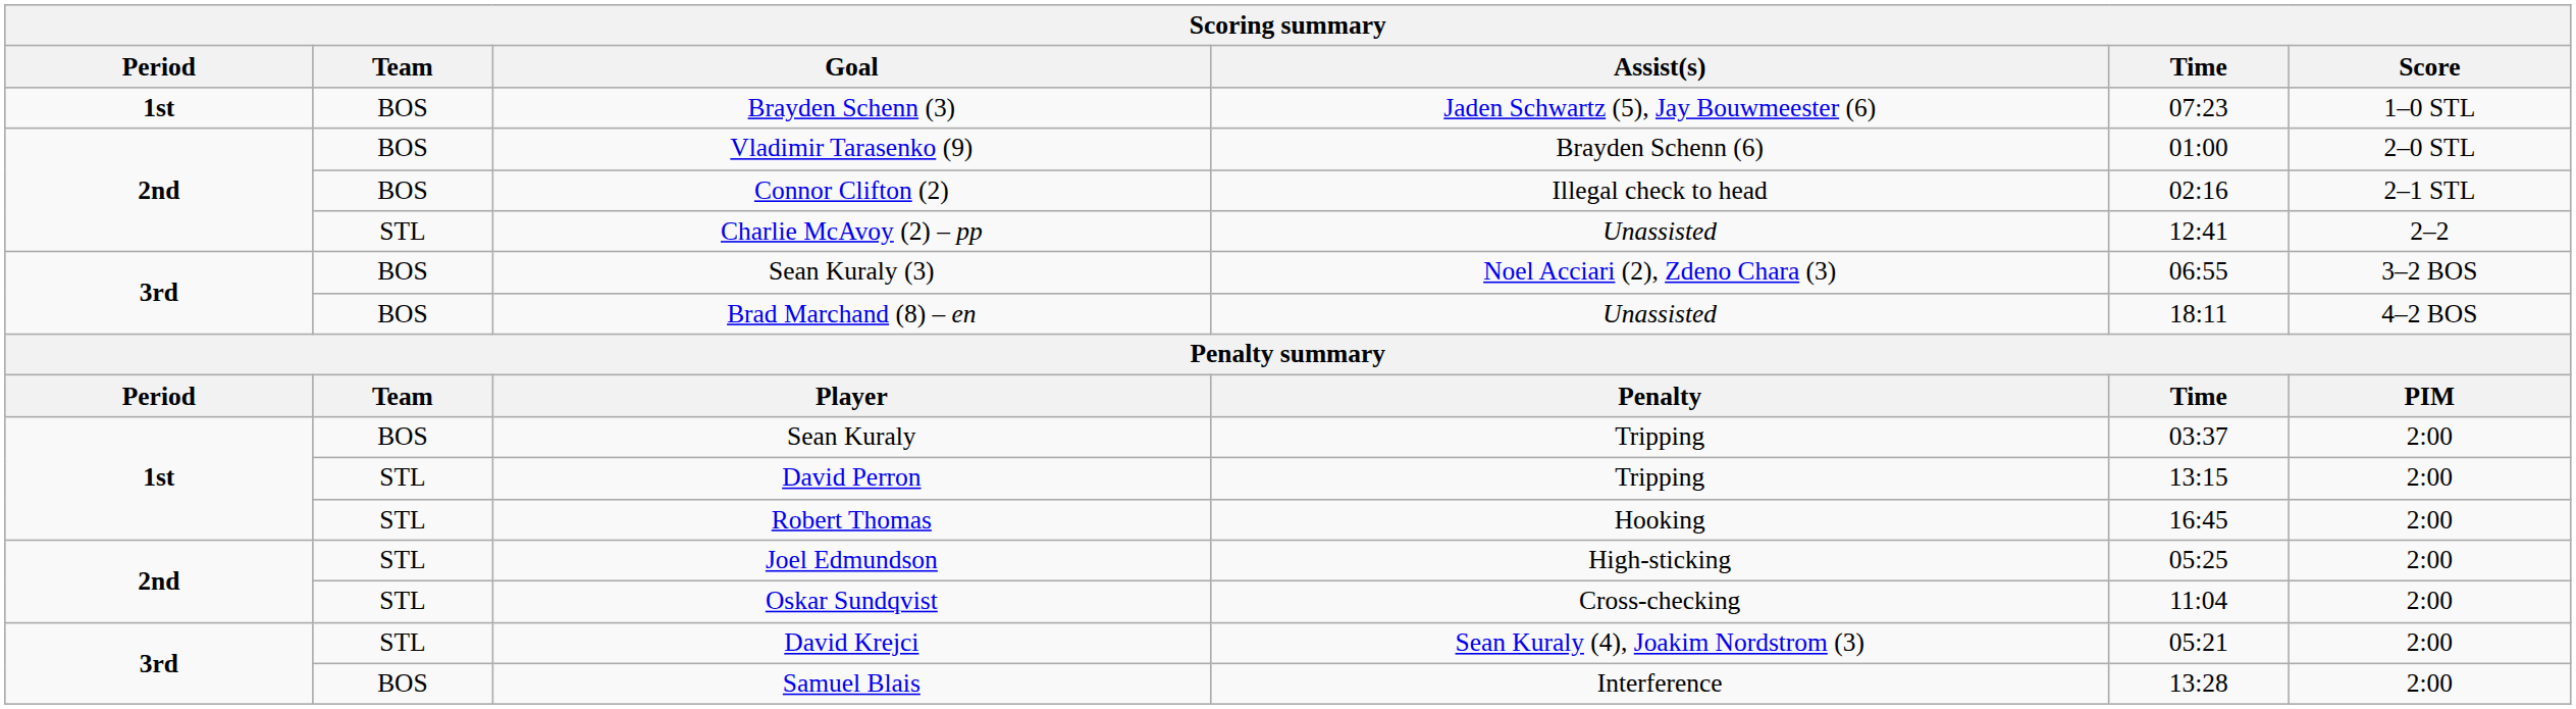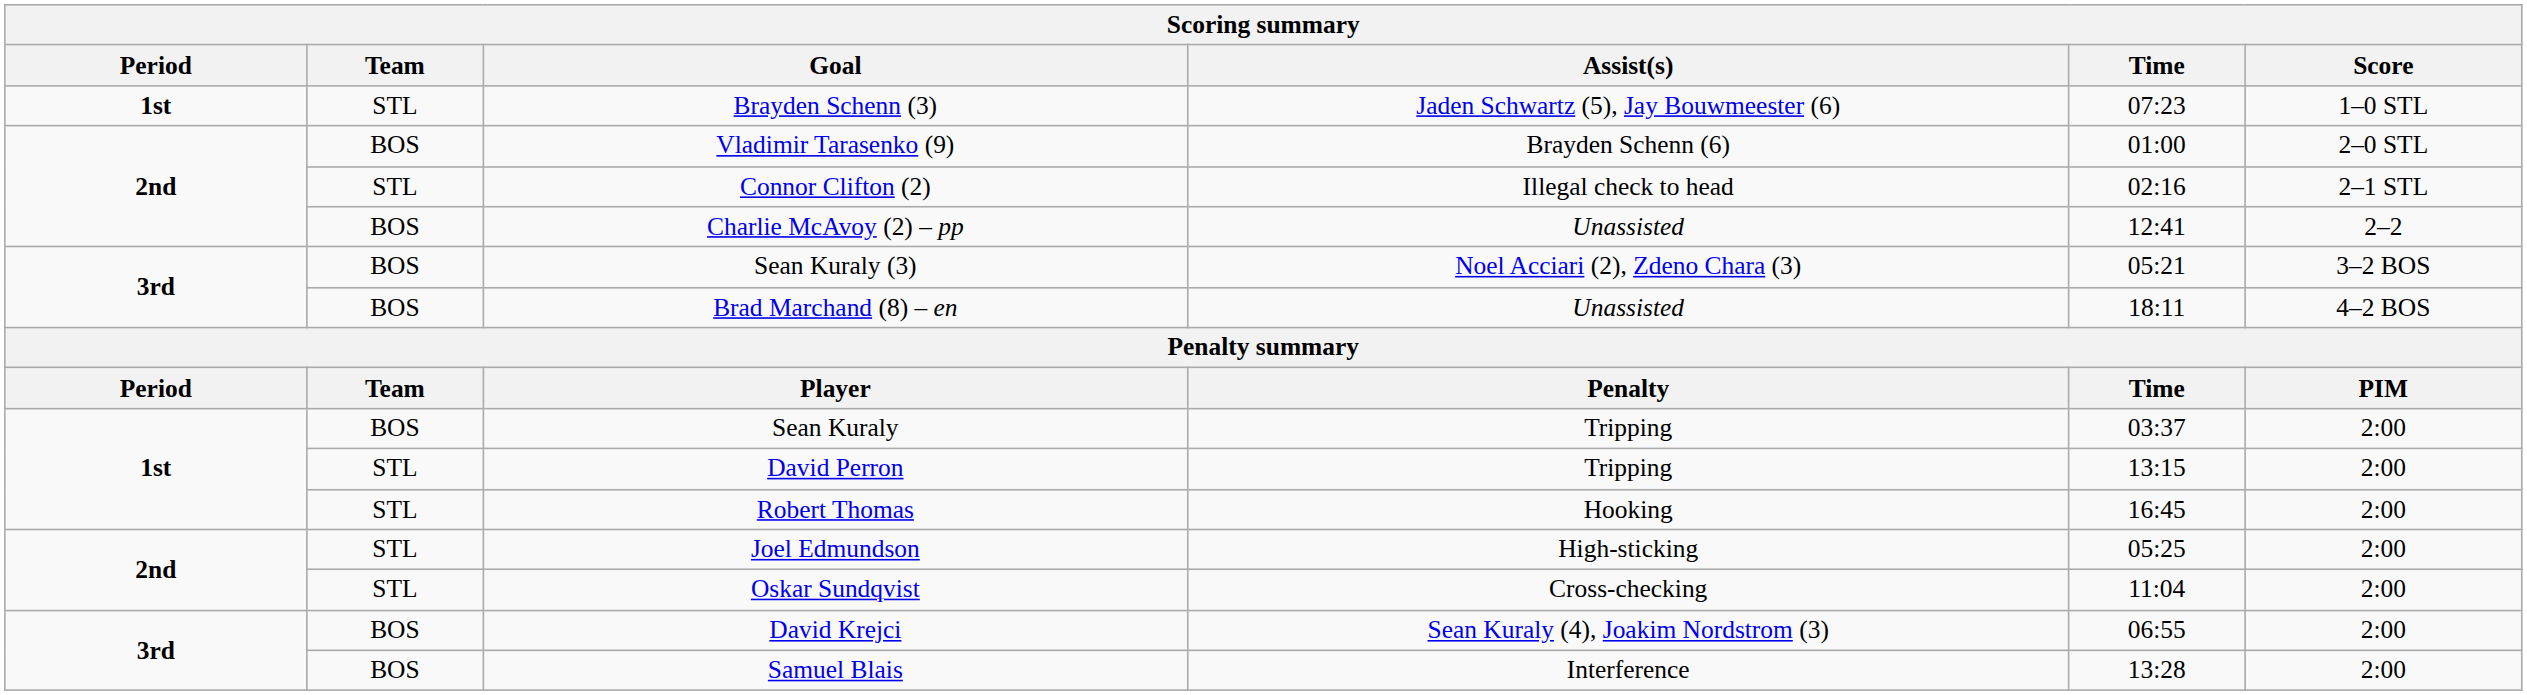 <table style="width:100%;" class="wikitable">
 <tr>
 <th colspan="6">Scoring summary</th>
 </tr>
 <tr>
 <th style="width:12%;">Period</th>
 <th style="width:7%;">Team</th>
 <th style="width:28%;">Goal</th>
 <th style="width:35%;">Assist(s)</th>
 <th style="width:7%;">Time</th>
 <th style="width:11%;">Score</th>
 </tr>
 <tr style="text-align:center;">
 <td rowspan="1"><strong>1st</strong></td>
-<td>BOS</td>
+<td>STL</td>
 <td><a href='#'>Brayden Schenn</a> (3)</td>
 <td><a href='#'>Jaden Schwartz</a> (5), <a href='#'>Jay Bouwmeester</a> (6)</td>
 <td>07:23</td>
 <td>1–0 STL</td>
 </tr>
 <tr style="text-align:center;">
 <td rowspan="3"><strong>2nd</strong></td>
 <td>BOS</td>
 <td><a href='#'>Vladimir Tarasenko</a> (9)</td>
 <td>Brayden Schenn (6)</td>
 <td>01:00</td>
 <td>2–0 STL</td>
 </tr>
 <tr style="text-align:center;">
-<td>BOS</td>
+<td>STL</td>
 <td><a href='#'>Connor Clifton</a> (2)</td>
 <td>Illegal check to head</td>
 <td>02:16</td>
 <td>2–1 STL</td>
 </tr>
 <tr style="text-align:center;">
-<td>STL</td>
+<td>BOS</td>
 <td><a href='#'>Charlie McAvoy</a> (2) – <em>pp</em></td>
 <td><em>Unassisted</em></td>
 <td>12:41</td>
 <td>2–2</td>
 </tr>
 <tr style="text-align:center;">
 <td rowspan="2"><strong>3rd</strong></td>
 <td>BOS</td>
 <td>Sean Kuraly (3)</td>
 <td><a href='#'>Noel Acciari</a> (2), <a href='#'>Zdeno Chara</a> (3)</td>
-<td>06:55</td>
+<td>05:21</td>
 <td>3–2 BOS</td>
 </tr>
 <tr style="text-align:center;">
 <td>BOS</td>
 <td><a href='#'>Brad Marchand</a> (8) – <em>en</em></td>
 <td><em>Unassisted</em></td>
 <td>18:11</td>
 <td>4–2 BOS</td>
 </tr>
 <tr>
 <th colspan="6">Penalty summary</th>
 </tr>
 <tr>
 <th style="width:12%;">Period</th>
 <th style="width:7%;">Team</th>
 <th style="width:28%;">Player</th>
 <th style="width:35%;">Penalty</th>
 <th style="width:7%;">Time</th>
 <th style="width:11%;">PIM</th>
 </tr>
 <tr style="text-align:center;">
 <td rowspan="3"><strong>1st</strong></td>
 <td>BOS</td>
 <td>Sean Kuraly</td>
 <td>Tripping</td>
 <td>03:37</td>
 <td>2:00</td>
 </tr>
 <tr style="text-align:center;">
 <td>STL</td>
 <td><a href='#'>David Perron</a></td>
 <td>Tripping</td>
 <td>13:15</td>
 <td>2:00</td>
 </tr>
 <tr style="text-align:center;">
 <td>STL</td>
 <td><a href='#'>Robert Thomas</a></td>
 <td>Hooking</td>
 <td>16:45</td>
 <td>2:00</td>
 </tr>
 <tr style="text-align:center;">
 <td rowspan="2"><strong>2nd</strong></td>
 <td>STL</td>
 <td><a href='#'>Joel Edmundson</a></td>
 <td>High-sticking</td>
 <td>05:25</td>
 <td>2:00</td>
 </tr>
 <tr style="text-align:center;">
 <td>STL</td>
 <td><a href='#'>Oskar Sundqvist</a></td>
 <td>Cross-checking</td>
 <td>11:04</td>
 <td>2:00</td>
 </tr>
 <tr style="text-align:center;">
 <td rowspan="2"><strong>3rd</strong></td>
-<td>STL</td>
+<td>BOS</td>
 <td><a href='#'>David Krejci</a></td>
 <td><a href='#'>Sean Kuraly</a> (4), <a href='#'>Joakim Nordstrom</a> (3)</td>
-<td>05:21</td>
+<td>06:55</td>
 <td>2:00</td>
 </tr>
 <tr style="text-align:center;">
 <td>BOS</td>
 <td><a href='#'>Samuel Blais</a></td>
 <td>Interference</td>
 <td>13:28</td>
 <td>2:00</td>
 </tr>
 </table>
